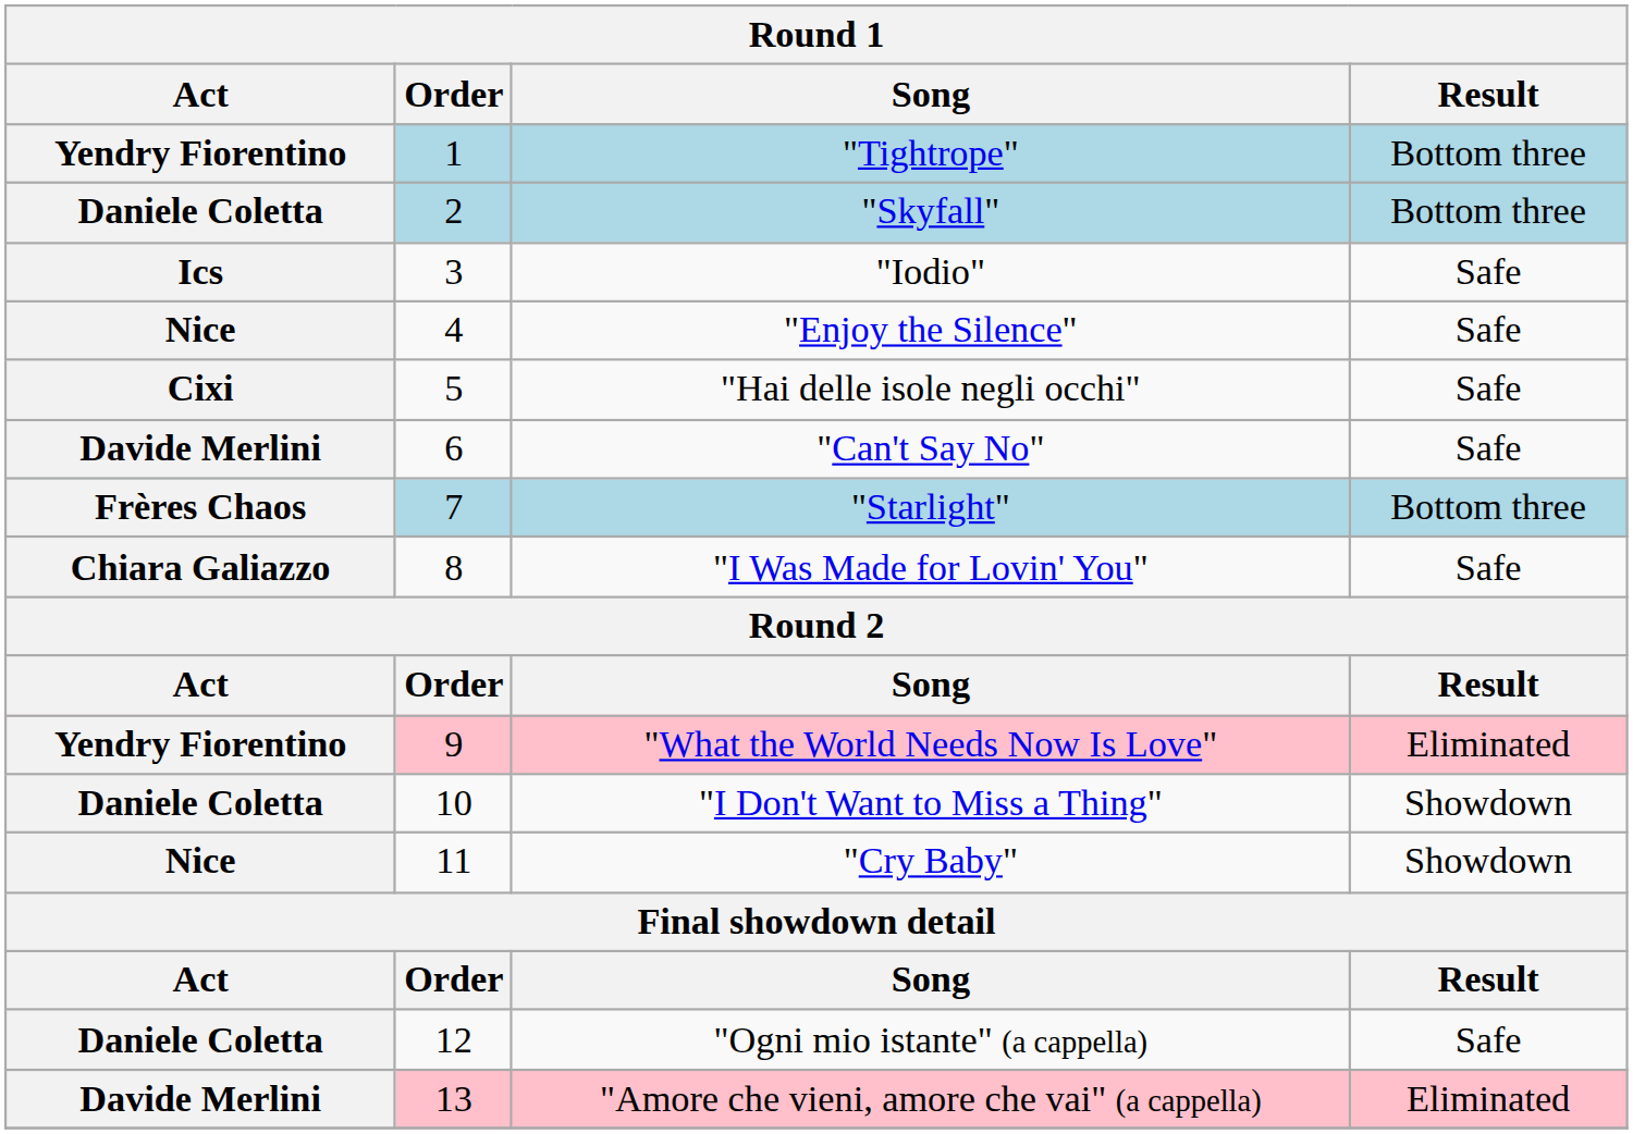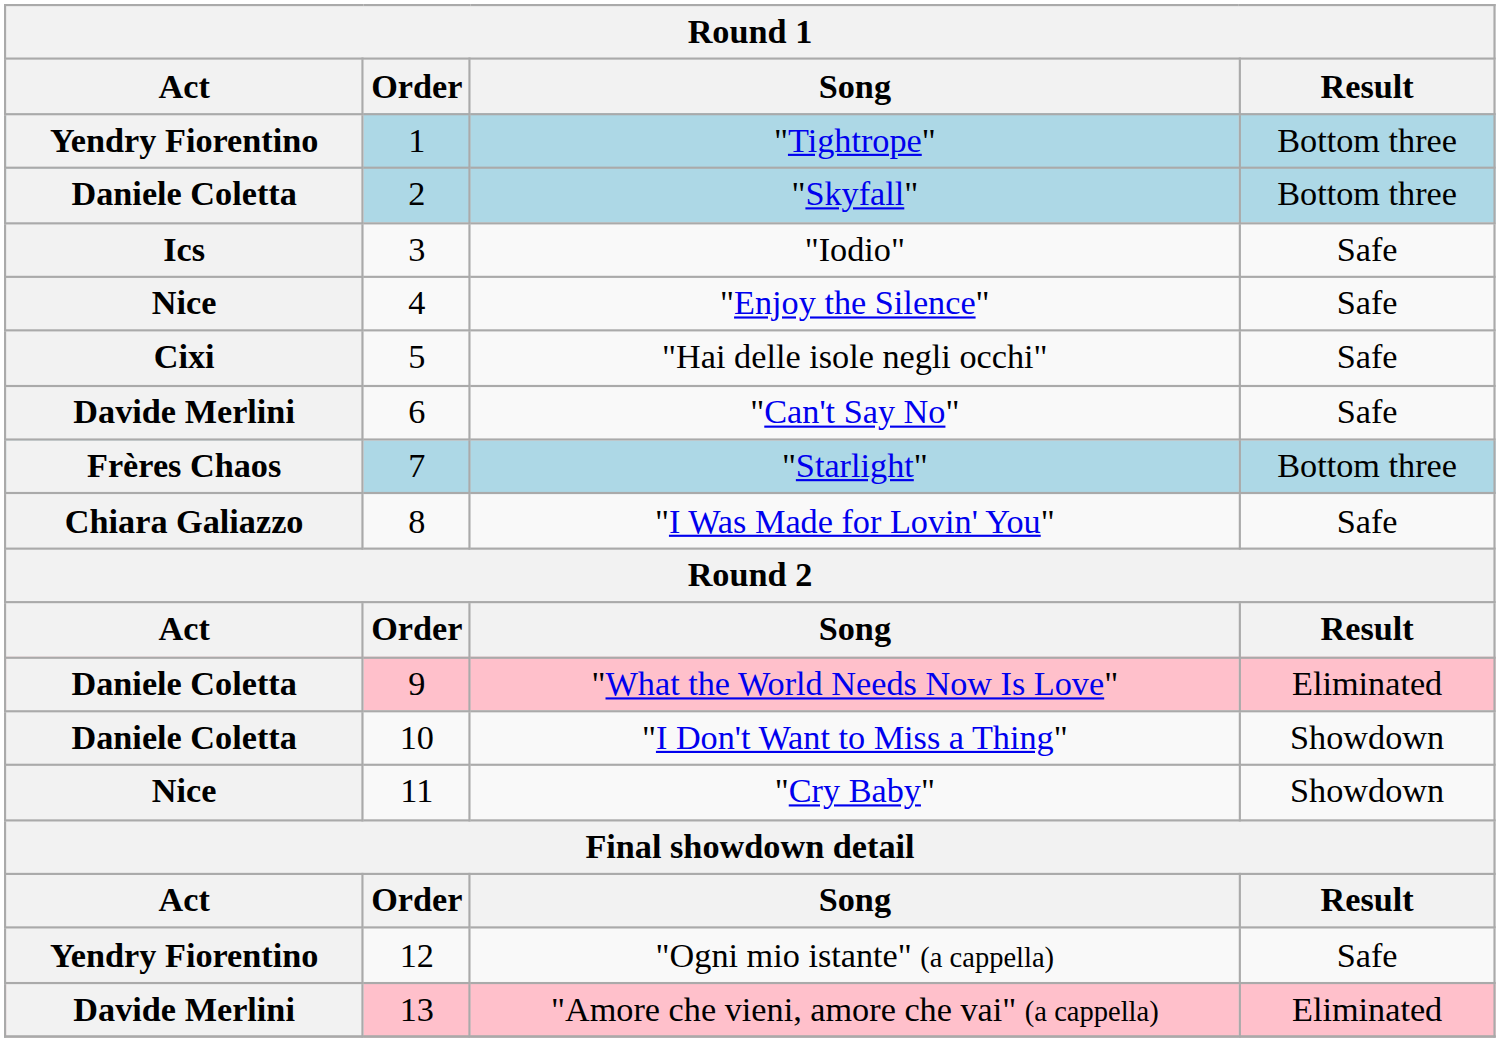 <table class="wikitable plainrowheaders" style="text-align:center;">
 <tr>
 <th colspan="4">Round 1</th>
 </tr>
 <tr>
 <th scope="col" style="width:10em;">Act</th>
 <th scope="col">Order</th>
 <th scope="col" style="width:22em;">Song</th>
 <th scope="col" style="width:7em;">Result</th>
 </tr>
 <tr style="background:lightblue;">
 <th scope="row">Yendry Fiorentino</th>
 <td>1</td>
 <td>"<a href='#'>Tightrope</a>"</td>
 <td>Bottom three</td>
 </tr>
 <tr style="background:lightblue;">
 <th scope="row">Daniele Coletta</th>
 <td>2</td>
 <td>"<a href='#'>Skyfall</a>"</td>
 <td>Bottom three</td>
 </tr>
 <tr>
 <th scope="row">Ics</th>
 <td>3</td>
 <td>"Iodio"</td>
 <td>Safe</td>
 </tr>
 <tr>
 <th scope="row">Nice</th>
 <td>4</td>
 <td>"<a href='#'>Enjoy the Silence</a>"</td>
 <td>Safe</td>
 </tr>
 <tr>
 <th scope="row">Cixi</th>
 <td>5</td>
 <td>"Hai delle isole negli occhi"</td>
 <td>Safe</td>
 </tr>
 <tr>
 <th scope="row">Davide Merlini</th>
 <td>6</td>
 <td>"<a href='#'>Can't Say No</a>"</td>
 <td>Safe</td>
 </tr>
 <tr style="background:lightblue;">
 <th scope="row">Frères Chaos</th>
 <td>7</td>
 <td>"<a href='#'>Starlight</a>"</td>
 <td>Bottom three</td>
 </tr>
 <tr>
 <th scope="row">Chiara Galiazzo</th>
 <td>8</td>
 <td>"<a href='#'>I Was Made for Lovin' You</a>"</td>
 <td>Safe</td>
 </tr>
 <tr>
 <th colspan="4">Round 2</th>
 </tr>
 <tr>
 <th scope="col" style="width:10em;">Act</th>
 <th scope="col">Order</th>
 <th scope="col" style="width:20em;">Song</th>
 <th scope="col" style="width:7em;">Result</th>
 </tr>
 <tr style="background:pink;">
-<th scope="row">Yendry Fiorentino</th>
+<th scope="row">Daniele Coletta</th>
 <td>9</td>
 <td>"<a href='#'>What the World Needs Now Is Love</a>"</td>
 <td>Eliminated</td>
 </tr>
 <tr>
 <th scope="row">Daniele Coletta</th>
 <td>10</td>
 <td>"<a href='#'>I Don't Want to Miss a Thing</a>"</td>
 <td>Showdown</td>
 </tr>
 <tr>
 <th scope="row">Nice</th>
 <td>11</td>
 <td>"<a href='#'>Cry Baby</a>"</td>
 <td>Showdown</td>
 </tr>
 <tr>
 <th colspan="4">Final showdown detail</th>
 </tr>
 <tr>
 <th scope="col" style="width:10em;">Act</th>
 <th scope="col">Order</th>
 <th scope="col" style="width:22em;">Song</th>
 <th scope="col" style="width:7em;">Result</th>
 </tr>
 <tr>
-<th scope="row">Daniele Coletta</th>
+<th scope="row">Yendry Fiorentino</th>
 <td>12</td>
 <td>"Ogni mio istante" <small>(a cappella)</small></td>
 <td>Safe</td>
 </tr>
 <tr style="background:pink;">
 <th scope="row">Davide Merlini</th>
 <td>13</td>
 <td>"Amore che vieni, amore che vai" <small>(a cappella)</small></td>
 <td>Eliminated</td>
 </tr>
 <tr>
 </tr>
 </table>
